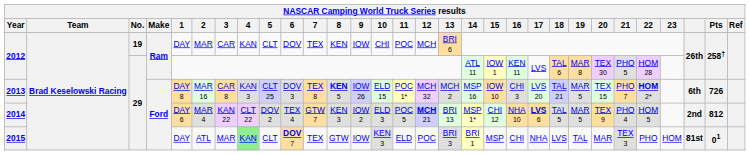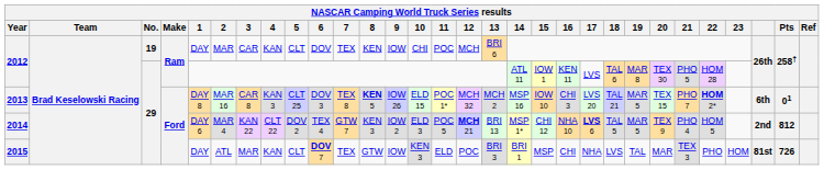 <table class="wikitable" style="text-align:center; font-size:75%">
 <tr>
 <th colspan=45><a href='#'>NASCAR Camping World Truck Series</a> results</th>
 </tr>
 <tr>
 <th>Year</th>
 <th>Team</th>
 <th>No.</th>
 <th>Make</th>
 <th>1</th>
 <th>2</th>
 <th>3</th>
 <th>4</th>
 <th>5</th>
 <th>6</th>
 <th>7</th>
 <th>8</th>
 <th>9</th>
 <th>10</th>
 <th>11</th>
 <th>12</th>
 <th>13</th>
 <th>14</th>
 <th>15</th>
 <th>16</th>
 <th>17</th>
 <th>18</th>
 <th>19</th>
 <th>20</th>
 <th>21</th>
 <th>22</th>
 <th>23</th>
 <th></th>
 <th>Pts</th>
 <th>Ref</th>
 </tr>
 <tr>
 <th rowspan=2><a href='#'>2012</a></th>
 <th rowspan=5><a href='#'>Brad Keselowski Racing</a></th>
 <th>19</th>
 <th rowspan=2><a href='#'>Ram</a></th>
 <td><a href='#'>DAY</a></td>
 <td><a href='#'>MAR</a></td>
 <td><a href='#'>CAR</a></td>
 <td><a href='#'>KAN</a></td>
 <td><a href='#'>CLT</a></td>
 <td><a href='#'>DOV</a></td>
 <td><a href='#'>TEX</a></td>
 <td><a href='#'>KEN</a></td>
 <td><a href='#'>IOW</a></td>
 <td><a href='#'>CHI</a></td>
 <td><a href='#'>POC</a></td>
 <td><a href='#'>MCH</a></td>
 <td style="background:#FFDF9F;"><a href='#'>BRI</a><br><small>6</small></td>
 <td colspan=10></td>
 <th rowspan=2>26th</th>
 <th rowspan=2>258<sup>†</sup></th>
 <th rowspan=2></th>
 </tr>
 <tr>
 <th rowspan=4>29</th>
 <td colspan=13></td>
 <td style="background:#DFFFDF;"><a href='#'>ATL</a><br><small>11</small></td>
 <td style="background:#FFFFBF;"><a href='#'>IOW</a><br><small>1</small></td>
 <td style="background:#DFFFDF;"><a href='#'>KEN</a><br><small>11</small></td>
 <td><a href='#'>LVS</a></td>
 <td style="background:#FFDF9F;"><a href='#'>TAL</a><br><small>6</small></td>
 <td style="background:#FFDF9F;"><a href='#'>MAR</a><br><small>8</small></td>
 <td style="background:#EFCFFF;"><a href='#'>TEX</a><br><small>30</small></td>
 <td style="background:#DFDFDF;"><a href='#'>PHO</a><br><small>5</small></td>
 <td style="background:#EFCFFF;"><a href='#'>HOM</a><br><small>28</small></td>
 <td></td>
 </tr>
 <tr>
 <th><a href='#'>2013</a></th>
 <th rowspan=3><a href='#'>Ford</a></th>
 <td style="background:#FFDF9F;"><a href='#'>DAY</a><br><small>8</small></td>
 <td style="background:#DFFFDF;"><a href='#'>MAR</a><br><small>16</small></td>
 <td style="background:#FFDF9F;"><a href='#'>CAR</a><br><small>8</small></td>
 <td style="background:#DFDFDF;"><a href='#'>KAN</a><br><small>3</small></td>
 <td style="background:#CFCFFF;"><a href='#'>CLT</a><br><small>25</small></td>
 <td style="background:#DFDFDF;"><a href='#'>DOV</a><br><small>3</small></td>
 <td style="background:#FFDF9F;"><a href='#'>TEX</a><br><small>8</small></td>
 <td style="background:#DFDFDF;"><strong><a href='#'>KEN</a></strong><br><small>5</small></td>
 <td style="background:#CFCFFF;"><a href='#'>IOW</a><br><small>26</small></td>
 <td style="background:#DFFFDF;"><a href='#'>ELD</a><br><small>15</small></td>
 <td style="background:#FFFFBF;"><a href='#'>POC</a><br><small>1*</small></td>
 <td style="background:#EFCFFF;"><a href='#'>MCH</a><br><small>32</small></td>
 <td style="background:#DFDFDF;"><a href='#'>MCH</a><br><small>2</small></td>
 <td style="background:#DFFFDF;"><a href='#'>MSP</a><br><small>16</small></td>
 <td style="background:#FFDF9F;"><a href='#'>IOW</a><br><small>10</small></td>
 <td style="background:#DFDFDF;"><a href='#'>CHI</a><br><small>3</small></td>
 <td style="background:#DFFFDF;"><a href='#'>LVS</a><br><small>20</small></td>
 <td style="background:#CFCFFF;"><a href='#'>TAL</a><br><small>21</small></td>
 <td style="background:#DFDFDF;"><a href='#'>MAR</a><br><small>5</small></td>
 <td style="background:#DFFFDF;"><a href='#'>TEX</a><br><small>15</small></td>
 <td style="background:#FFDF9F;"><a href='#'>PHO</a><br><small>7</small></td>
 <td style="background:#DFDFDF;"><strong><a href='#'>HOM</a></strong><br><small>2*</small></td>
 <td></td>
 <th>6th</th>
-<th>726</th>
+<th>0<sup>1</sup></th>
 <th></th>
 </tr>
 <tr>
 <th><a href='#'>2014</a></th>
 <td style="background:#FFDF9F;"><a href='#'>DAY</a><br><small>6</small></td>
 <td style="background:#DFDFDF;"><a href='#'>MAR</a><br><small>4</small></td>
 <td style="background:#EFCFFF;"><a href='#'>KAN</a><br><small>22</small></td>
 <td style="background:#EFCFFF;"><a href='#'>CLT</a><br><small>22</small></td>
 <td style="background:#DFDFDF;"><a href='#'>DOV</a><br><small>2</small></td>
 <td style="background:#DFDFDF;"><a href='#'>TEX</a><br><small>4</small></td>
 <td style="background:#FFDF9F;"><a href='#'>GTW</a><br><small>7</small></td>
 <td style="background:#DFDFDF;"><a href='#'>KEN</a><br><small>3</small></td>
 <td style="background:#DFDFDF;"><a href='#'>IOW</a><br><small>2</small></td>
 <td style="background:#DFDFDF;"><a href='#'>ELD</a><br><small>3</small></td>
 <td style="background:#DFDFDF;"><a href='#'>POC</a><br><small>5</small></td>
 <td style="background:#CFCFFF;"><strong><a href='#'>MCH</a></strong><br><small>21</small></td>
 <td style="background:#DFFFDF;"><a href='#'>BRI</a><br><small>13</small></td>
 <td style="background:#FFFFBF;"><a href='#'>MSP</a><br><small>1*</small></td>
 <td style="background:#DFFFDF;"><a href='#'>CHI</a><br><small>12</small></td>
 <td style="background:#FFDF9F;"><a href='#'>NHA</a><br><small>10</small></td>
 <td style="background:#FFDF9F;"><strong><a href='#'>LVS</a></strong><br><small>6</small></td>
 <td style="background:#DFDFDF;"><a href='#'>TAL</a><br><small>5</small></td>
 <td style="background:#DFDFDF;"><a href='#'>MAR</a><br><small>5</small></td>
 <td style="background:#FFDF9F;"><a href='#'>TEX</a><br><small>9</small></td>
 <td style="background:#DFDFDF;"><a href='#'>PHO</a><br><small>4</small></td>
 <td style="background:#DFDFDF;"><a href='#'>HOM</a><br><small>5</small></td>
 <td></td>
 <th>2nd</th>
 <th>812</th>
 <th></th>
 </tr>
 <tr>
 <th><a href='#'>2015</a></th>
 <td><a href='#'>DAY</a></td>
 <td><a href='#'>ATL</a></td>
 <td><a href='#'>MAR</a></td>
-<td style="background: lightgreen;"><a href='#'>KAN</a></td>
+<td><a href='#'>KAN</a></td>
 <td><a href='#'>CLT</a></td>
 <td style="background:#FFDF9F;"><strong><a href='#'>DOV</a></strong><br><small>7</small></td>
 <td><a href='#'>TEX</a></td>
 <td><a href='#'>GTW</a></td>
 <td><a href='#'>IOW</a></td>
 <td style="background:#DFDFDF;"><a href='#'>KEN</a><br><small>3</small></td>
 <td><a href='#'>ELD</a></td>
 <td><a href='#'>POC</a></td>
 <td style="background:#DFDFDF;"><a href='#'>BRI</a><br><small>3</small></td>
 <td style="background:#FFFFBF;"><a href='#'>BRI</a><br><small>1</small></td>
 <td><a href='#'>MSP</a></td>
 <td><a href='#'>CHI</a></td>
 <td><a href='#'>NHA</a></td>
 <td><a href='#'>LVS</a></td>
 <td><a href='#'>TAL</a></td>
 <td><a href='#'>MAR</a></td>
 <td style="background:#DFDFDF;"><a href='#'>TEX</a><br><small>3</small></td>
 <td><a href='#'>PHO</a></td>
 <td><a href='#'>HOM</a></td>
 <th>81st</th>
-<th>0<sup>1</sup></th>
+<th>726</th>
 <th></th>
 </tr>
 </table>
